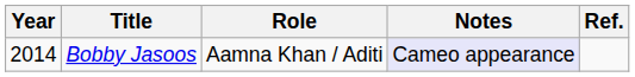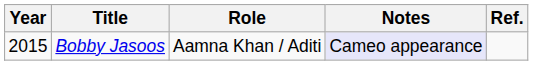 <table class="wikitable sortable">
 <tr>
 <th>Year</th>
 <th>Title</th>
 <th>Role</th>
 <th class="unsortable">Notes</th>
 <th class="unsortable">Ref.</th>
 </tr>
 <tr>
-<td>2014</td>
+<td>2015</td>
 <td><em><a href='#'>Bobby Jasoos</a></em></td>
 <td>Aamna Khan / Aditi</td>
 <td style="background: lavender;">Cameo appearance</td>
 <td style="text-align:center;"></td>
 </tr>
 </table>
